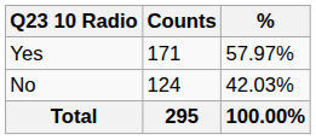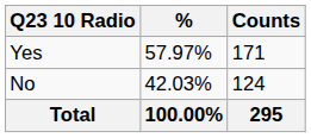 <table class="wikitable sortable">
 <tr>
 <th>Q23 10 Radio</th>
+<th>%</th>
 <th>Counts</th>
-<th>%</th>
 </tr>
 <tr>
 <td>Yes</td>
+<td>57.97%</td>
 <td>171</td>
-<td>57.97%</td>
 </tr>
 <tr>
 <td>No</td>
+<td>42.03%</td>
 <td>124</td>
-<td>42.03%</td>
 </tr>
 <tr>
 <th>Total</th>
+<th>100.00%</th>
 <th>295</th>
-<th>100.00%</th>
 </tr>
 </table>
